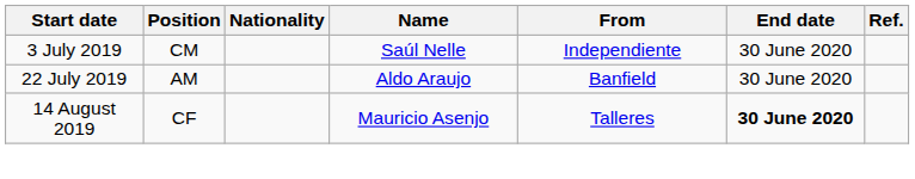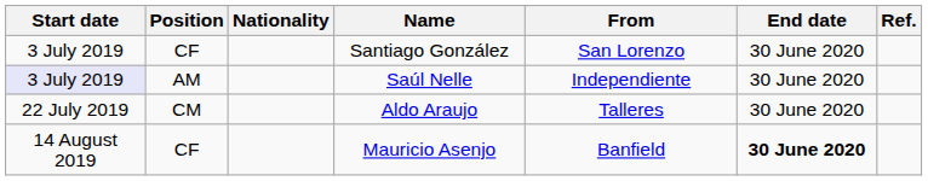 <table class="wikitable" style="text-align:center; font-size:90%; ">
 <tr>
 <th style="background:#; color:#; width:100px;">Start date</th>
 <th style="background:#; color:#; width:50px;">Position</th>
 <th style="background:#; color:#; width:50px;">Nationality</th>
 <th style="background:#; color:#; width:140px;">Name</th>
 <th style="background:#; color:#; width:155px;">From</th>
 <th style="background:#; color:#; width:100px;">End date</th>
 <th style="background:#; color:#; width:25px;">Ref.</th>
 </tr>
 <tr>
 <td>3 July 2019</td>
-<td>CM</td>
+<td>CF</td>
+<td></td>
+<td>Santiago González</td>
+<td> <a href='#'>San Lorenzo</a></td>
+<td>30 June 2020</td>
+<td></td>
+</tr>
+<tr>
+<td style="background: lavender;">3 July 2019</td>
+<td>AM</td>
 <td></td>
 <td><a href='#'>Saúl Nelle</a></td>
 <td> <a href='#'>Independiente</a></td>
 <td>30 June 2020</td>
 <td></td>
 </tr>
 <tr>
 <td>22 July 2019</td>
-<td>AM</td>
+<td>CM</td>
 <td></td>
 <td><a href='#'>Aldo Araujo</a></td>
-<td> <a href='#'>Banfield</a></td>
+<td> <a href='#'>Talleres</a></td>
 <td>30 June 2020</td>
 <td></td>
 </tr>
 <tr>
 <td>14 August 2019</td>
 <td>CF</td>
 <td></td>
 <td><a href='#'>Mauricio Asenjo</a></td>
-<td> <a href='#'>Talleres</a></td>
+<td> <a href='#'>Banfield</a></td>
 <td><strong>30 June 2020</strong></td>
 <td></td>
 </tr>
 </table>
